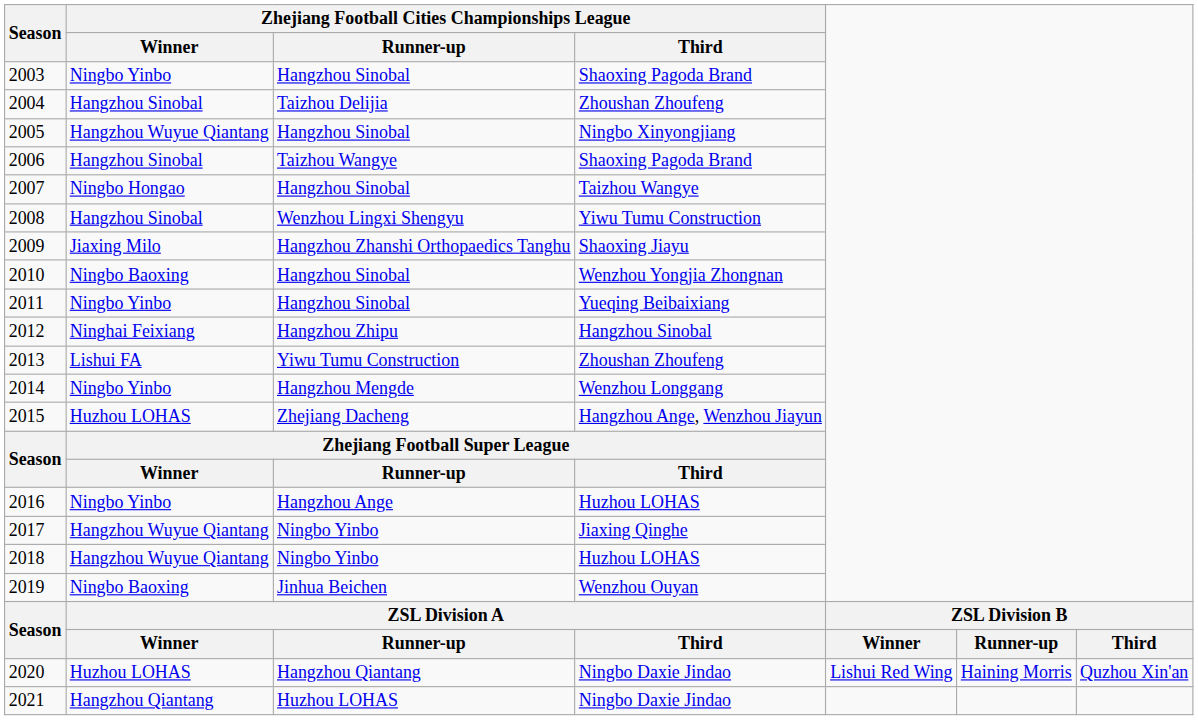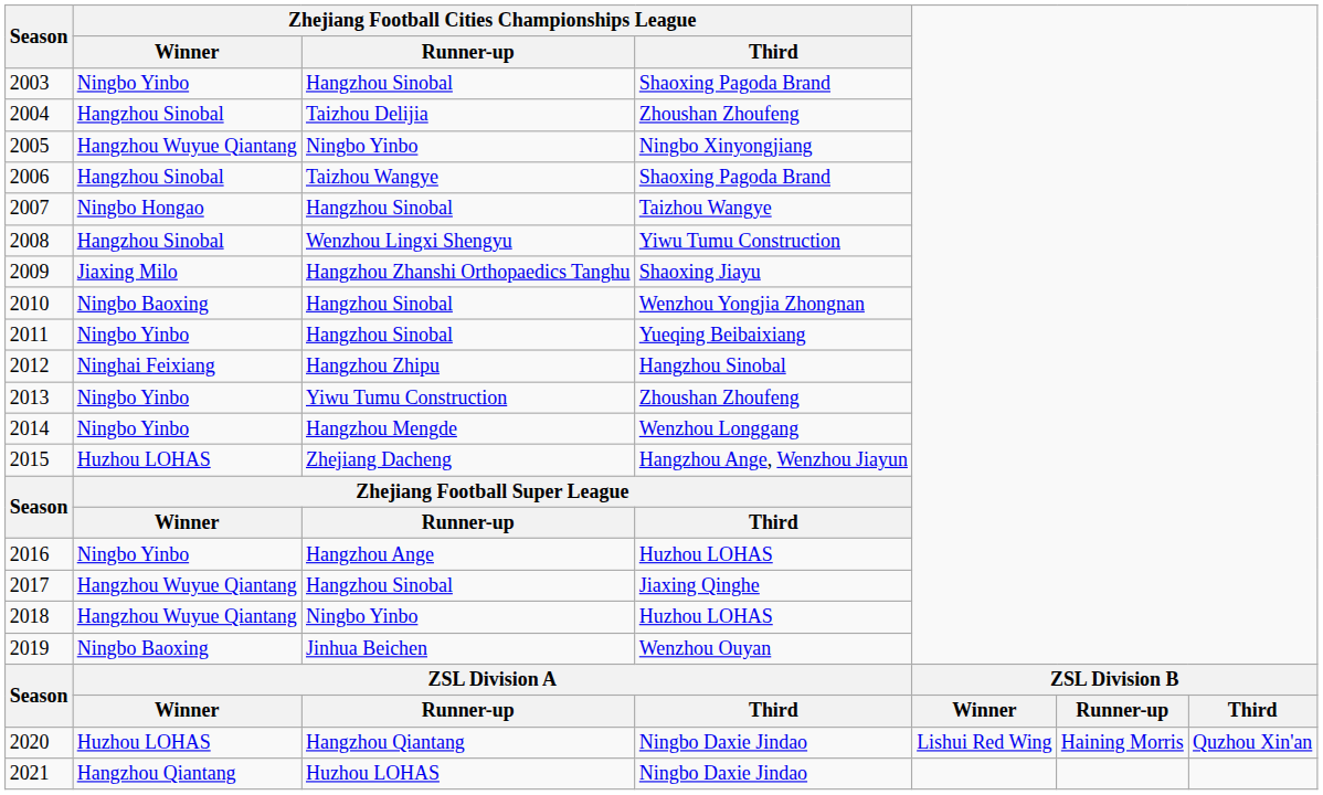 <table class="wikitable">
 <tr>
 <th rowspan="2">Season</th>
 <th colspan="3">Zhejiang Football Cities Championships League</th>
 <td colspan="3" rowspan="21"></td>
 </tr>
 <tr>
 <th>Winner</th>
 <th>Runner-up</th>
 <th>Third</th>
 </tr>
 <tr>
 <td>2003</td>
 <td><a href='#'>Ningbo Yinbo</a></td>
 <td><a href='#'>Hangzhou Sinobal</a></td>
 <td><a href='#'>Shaoxing Pagoda Brand</a></td>
 </tr>
 <tr>
 <td>2004</td>
 <td><a href='#'>Hangzhou Sinobal</a></td>
 <td><a href='#'>Taizhou Delijia</a></td>
 <td><a href='#'>Zhoushan Zhoufeng</a></td>
 </tr>
 <tr>
 <td>2005</td>
 <td><a href='#'>Hangzhou Wuyue Qiantang</a></td>
-<td><a href='#'>Hangzhou Sinobal</a></td>
+<td><a href='#'>Ningbo Yinbo</a></td>
 <td><a href='#'>Ningbo Xinyongjiang</a></td>
 </tr>
 <tr>
 <td>2006</td>
 <td><a href='#'>Hangzhou Sinobal</a></td>
 <td><a href='#'>Taizhou Wangye</a></td>
 <td><a href='#'>Shaoxing Pagoda Brand</a></td>
 </tr>
 <tr>
 <td>2007</td>
 <td><a href='#'>Ningbo Hongao</a></td>
 <td><a href='#'>Hangzhou Sinobal</a></td>
 <td><a href='#'>Taizhou Wangye</a></td>
 </tr>
 <tr>
 <td>2008</td>
 <td><a href='#'>Hangzhou Sinobal</a></td>
 <td><a href='#'>Wenzhou Lingxi Shengyu</a></td>
 <td><a href='#'>Yiwu Tumu Construction</a></td>
 </tr>
 <tr>
 <td>2009</td>
 <td><a href='#'>Jiaxing Milo</a></td>
 <td><a href='#'>Hangzhou Zhanshi Orthopaedics Tanghu</a></td>
 <td><a href='#'>Shaoxing Jiayu</a></td>
 </tr>
 <tr>
 <td>2010</td>
 <td><a href='#'>Ningbo Baoxing</a></td>
 <td><a href='#'>Hangzhou Sinobal</a></td>
 <td><a href='#'>Wenzhou Yongjia Zhongnan</a></td>
 </tr>
 <tr>
 <td>2011</td>
 <td><a href='#'>Ningbo Yinbo</a></td>
 <td><a href='#'>Hangzhou Sinobal</a></td>
 <td><a href='#'>Yueqing Beibaixiang</a></td>
 </tr>
 <tr>
 <td>2012</td>
 <td><a href='#'>Ninghai Feixiang</a></td>
 <td><a href='#'>Hangzhou Zhipu</a></td>
 <td><a href='#'>Hangzhou Sinobal</a></td>
 </tr>
 <tr>
 <td>2013</td>
-<td><a href='#'>Lishui FA</a></td>
+<td><a href='#'>Ningbo Yinbo</a></td>
 <td><a href='#'>Yiwu Tumu Construction</a></td>
 <td><a href='#'>Zhoushan Zhoufeng</a></td>
 </tr>
 <tr>
 <td>2014</td>
 <td><a href='#'>Ningbo Yinbo</a></td>
 <td><a href='#'>Hangzhou Mengde</a></td>
 <td><a href='#'>Wenzhou Longgang</a></td>
 </tr>
 <tr>
 <td>2015</td>
 <td><a href='#'>Huzhou LOHAS</a></td>
 <td><a href='#'>Zhejiang Dacheng</a></td>
 <td><a href='#'>Hangzhou Ange</a>, <a href='#'>Wenzhou Jiayun</a></td>
 </tr>
 <tr>
 <th rowspan="2">Season</th>
 <th colspan="3">Zhejiang Football Super League</th>
 </tr>
 <tr>
 <th>Winner</th>
 <th>Runner-up</th>
 <th>Third</th>
 </tr>
 <tr>
 <td>2016</td>
 <td><a href='#'>Ningbo Yinbo</a></td>
 <td><a href='#'>Hangzhou Ange</a></td>
 <td><a href='#'>Huzhou LOHAS</a></td>
 </tr>
 <tr>
 <td>2017</td>
 <td><a href='#'>Hangzhou Wuyue Qiantang</a></td>
-<td><a href='#'>Ningbo Yinbo</a></td>
+<td><a href='#'>Hangzhou Sinobal</a></td>
 <td><a href='#'>Jiaxing Qinghe</a></td>
 </tr>
 <tr>
 <td>2018</td>
 <td><a href='#'>Hangzhou Wuyue Qiantang</a></td>
 <td><a href='#'>Ningbo Yinbo</a></td>
 <td><a href='#'>Huzhou LOHAS</a></td>
 </tr>
 <tr>
 <td>2019</td>
 <td><a href='#'>Ningbo Baoxing</a></td>
 <td><a href='#'>Jinhua Beichen</a></td>
 <td><a href='#'>Wenzhou Ouyan</a></td>
 </tr>
 <tr>
 <th rowspan="2">Season</th>
 <th colspan="3">ZSL Division A</th>
 <th colspan="3">ZSL Division B</th>
 </tr>
 <tr>
 <th>Winner</th>
 <th>Runner-up</th>
 <th>Third</th>
 <th>Winner</th>
 <th>Runner-up</th>
 <th>Third</th>
 </tr>
 <tr>
 <td>2020</td>
 <td><a href='#'>Huzhou LOHAS</a></td>
 <td><a href='#'>Hangzhou Qiantang</a></td>
 <td><a href='#'>Ningbo Daxie Jindao</a></td>
 <td><a href='#'>Lishui Red Wing</a></td>
 <td><a href='#'>Haining Morris</a></td>
 <td><a href='#'>Quzhou Xin'an</a></td>
 </tr>
 <tr>
 <td>2021</td>
 <td><a href='#'>Hangzhou Qiantang</a></td>
 <td><a href='#'>Huzhou LOHAS</a></td>
 <td><a href='#'>Ningbo Daxie Jindao</a></td>
 <td></td>
 <td></td>
 <td></td>
 </tr>
 </table>
